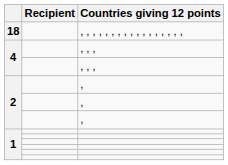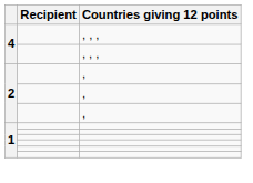 <table class="wikitable plainrowheaders">
 <tr>
 <th scope="col"></th>
 <th scope="col">Recipient</th>
 <th scope="col">Countries giving 12 points</th>
-</tr>
-<tr>
-<th scope="row">18</th>
-<td></td>
-<td>, , , , , , , , , , , , <strong></strong>, , , , <strong></strong>, </td>
 </tr>
 <tr>
 <th scope="rowgroup" rowspan="2">4</th>
 <td></td>
 <td><strong></strong>, <strong></strong>, , </td>
 </tr>
 <tr>
 <td></td>
 <td><strong></strong>, , , </td>
 </tr>
 <tr>
 <th scope="rowgroup" rowspan="3">2</th>
 <td></td>
 <td>, </td>
 </tr>
 <tr>
 <td></td>
 <td>, </td>
 </tr>
 <tr>
 <td></td>
 <td>, </td>
 </tr>
 <tr>
 <th scope="rowgroup" rowspan="6">1</th>
 <td></td>
 <td></td>
 </tr>
 <tr>
 <td></td>
 <td></td>
 </tr>
 <tr>
 <td></td>
 <td></td>
 </tr>
 <tr>
 <td></td>
 <td></td>
 </tr>
 <tr>
 <td></td>
 <td></td>
 </tr>
 <tr>
 <td></td>
 <td></td>
 </tr>
 </table>
